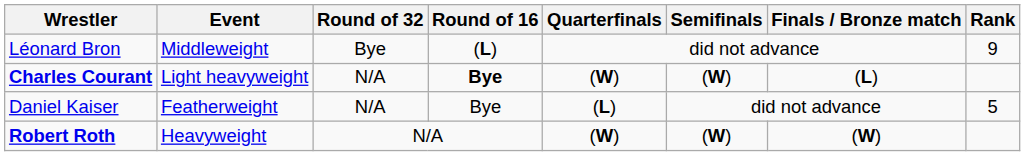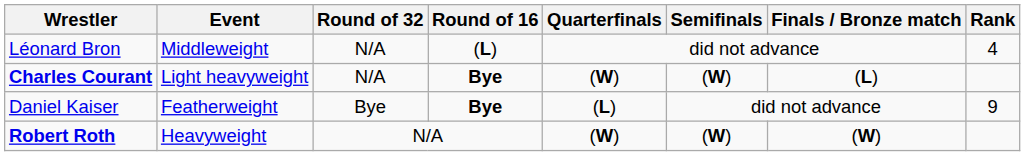 <table class=wikitable style="font-size:90%">
 <tr>
 <th>Wrestler</th>
 <th>Event</th>
 <th>Round of 32</th>
 <th>Round of 16</th>
 <th>Quarterfinals</th>
 <th>Semifinals</th>
 <th>Finals / Bronze match</th>
 <th>Rank</th>
 </tr>
 <tr>
 <td><a href='#'>Léonard Bron</a></td>
 <td><a href='#'>Middleweight</a></td>
-<td align=center>Bye</td>
+<td align=center>N/A</td>
 <td align=center> (<strong>L</strong>)</td>
 <td align=center colspan=3>did not advance</td>
-<td align=center>9</td>
+<td align=center>4</td>
 </tr>
 <tr>
 <td><strong><a href='#'>Charles Courant</a></strong></td>
 <td><a href='#'>Light heavyweight</a></td>
 <td align=center>N/A</td>
 <td align=center><strong>Bye</strong></td>
 <td align=center> (<strong>W</strong>)</td>
 <td align=center> (<strong>W</strong>)</td>
 <td align=center> (<strong>L</strong>)</td>
 <td align=center></td>
 </tr>
 <tr>
 <td><a href='#'>Daniel Kaiser</a></td>
 <td><a href='#'>Featherweight</a></td>
-<td align=center>N/A</td>
 <td align=center>Bye</td>
+<td align=center><strong>Bye</strong></td>
 <td align=center> (<strong>L</strong>)</td>
 <td align=center colspan=2>did not advance</td>
-<td align=center>5</td>
+<td align=center>9</td>
 </tr>
 <tr>
 <td><strong><a href='#'>Robert Roth</a></strong></td>
 <td><a href='#'>Heavyweight</a></td>
 <td align=center colspan=2>N/A</td>
 <td align=center> (<strong>W</strong>)</td>
 <td align=center> (<strong>W</strong>)</td>
 <td align=center> (<strong>W</strong>)</td>
 <td align=center></td>
 </tr>
 </table>
